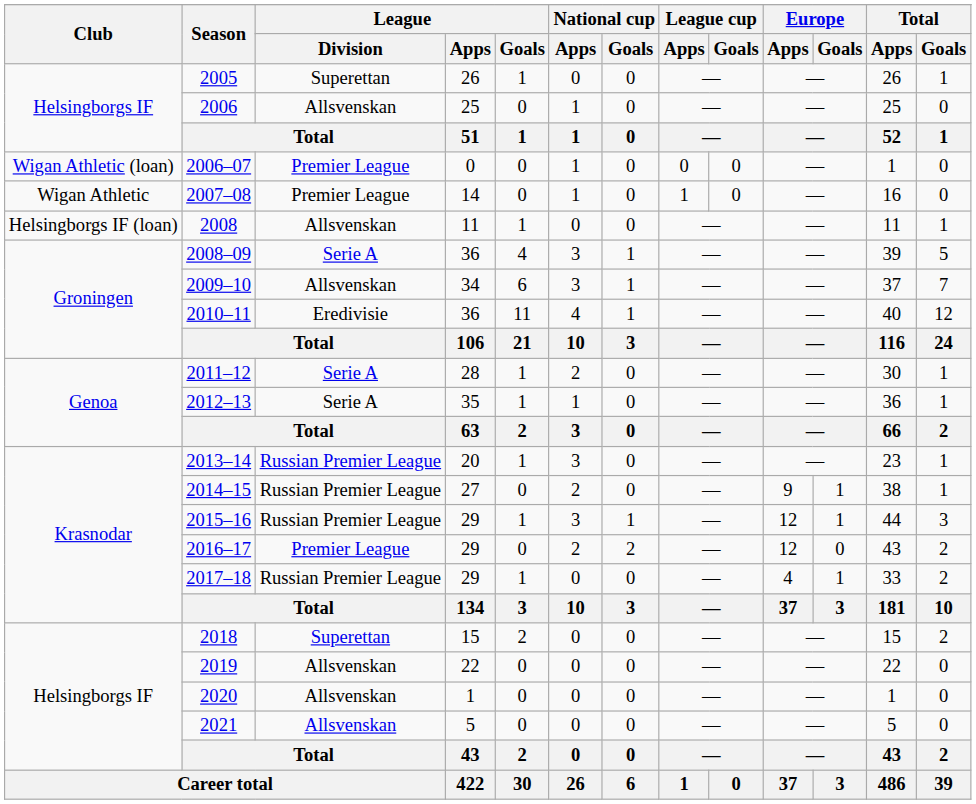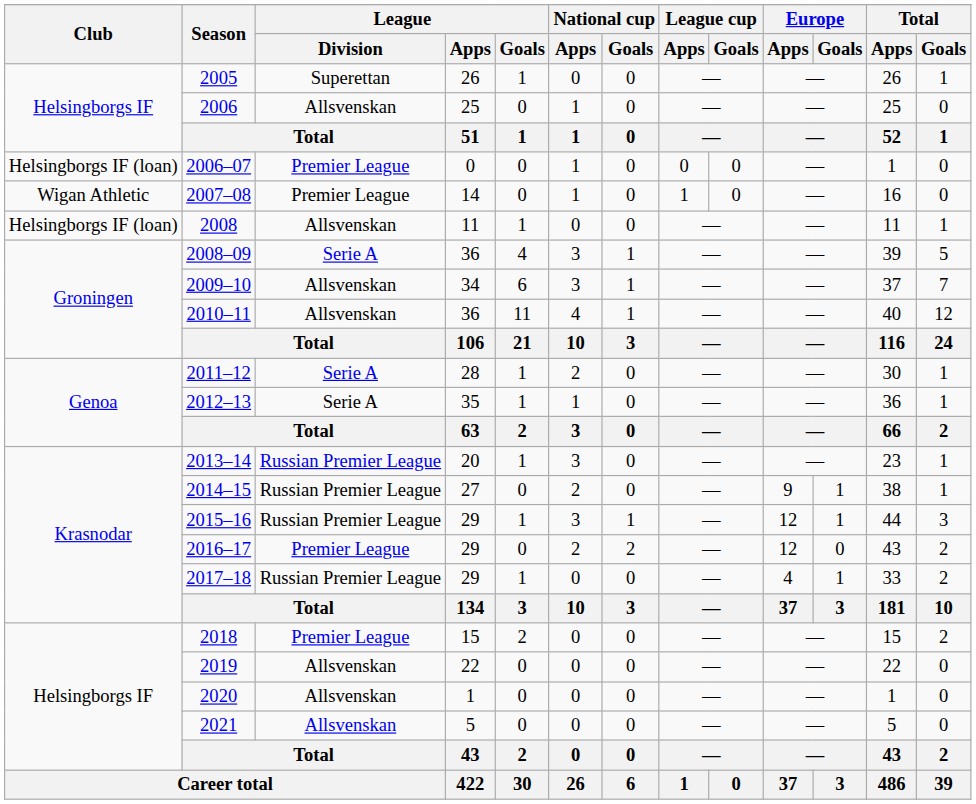 <table class="wikitable" style="text-align:center">
 <tr>
 </tr>
 <tr>
 <th rowspan="2">Club</th>
 <th rowspan="2">Season</th>
 <th colspan="3">League</th>
 <th colspan="2">National cup</th>
 <th colspan="2">League cup</th>
 <th colspan="2"><a href='#'>Europe</a></th>
 <th colspan="2">Total</th>
 </tr>
 <tr>
 <th>Division</th>
 <th>Apps</th>
 <th>Goals</th>
 <th>Apps</th>
 <th>Goals</th>
 <th>Apps</th>
 <th>Goals</th>
 <th>Apps</th>
 <th>Goals</th>
 <th>Apps</th>
 <th>Goals</th>
 </tr>
 <tr>
 <td rowspan="3"><a href='#'>Helsingborgs IF</a></td>
 <td><a href='#'>2005</a></td>
 <td>Superettan</td>
 <td>26</td>
 <td>1</td>
 <td>0</td>
 <td>0</td>
 <td colspan="2">—</td>
 <td colspan="2">—</td>
 <td>26</td>
 <td>1</td>
 </tr>
 <tr>
 <td><a href='#'>2006</a></td>
 <td>Allsvenskan</td>
 <td>25</td>
 <td>0</td>
 <td>1</td>
 <td>0</td>
 <td colspan="2">—</td>
 <td colspan="2">—</td>
 <td>25</td>
 <td>0</td>
 </tr>
 <tr>
 <th colspan="2">Total</th>
 <th>51</th>
 <th>1</th>
 <th>1</th>
 <th>0</th>
 <th colspan="2">—</th>
 <th colspan="2">—</th>
 <th>52</th>
 <th>1</th>
 </tr>
 <tr>
-<td><a href='#'>Wigan Athletic</a> (loan)</td>
+<td>Helsingborgs IF (loan)</td>
 <td><a href='#'>2006–07</a></td>
 <td><a href='#'>Premier League</a></td>
 <td>0</td>
 <td>0</td>
 <td>1</td>
 <td>0</td>
 <td>0</td>
 <td>0</td>
 <td colspan="2">—</td>
 <td>1</td>
 <td>0</td>
 </tr>
 <tr>
 <td>Wigan Athletic</td>
 <td><a href='#'>2007–08</a></td>
 <td>Premier League</td>
 <td>14</td>
 <td>0</td>
 <td>1</td>
 <td>0</td>
 <td>1</td>
 <td>0</td>
 <td colspan="2">—</td>
 <td>16</td>
 <td>0</td>
 </tr>
 <tr>
 <td>Helsingborgs IF (loan)</td>
 <td><a href='#'>2008</a></td>
 <td>Allsvenskan</td>
 <td>11</td>
 <td>1</td>
 <td>0</td>
 <td>0</td>
 <td colspan="2">—</td>
 <td colspan="2">—</td>
 <td>11</td>
 <td>1</td>
 </tr>
 <tr>
 <td rowspan="4"><a href='#'>Groningen</a></td>
 <td><a href='#'>2008–09</a></td>
 <td><a href='#'>Serie A</a></td>
 <td>36</td>
 <td>4</td>
 <td>3</td>
 <td>1</td>
 <td colspan="2">—</td>
 <td colspan="2">—</td>
 <td>39</td>
 <td>5</td>
 </tr>
 <tr>
 <td><a href='#'>2009–10</a></td>
 <td>Allsvenskan</td>
 <td>34</td>
 <td>6</td>
 <td>3</td>
 <td>1</td>
 <td colspan="2">—</td>
 <td colspan="2">—</td>
 <td>37</td>
 <td>7</td>
 </tr>
 <tr>
 <td><a href='#'>2010–11</a></td>
-<td>Eredivisie</td>
+<td>Allsvenskan</td>
 <td>36</td>
 <td>11</td>
 <td>4</td>
 <td>1</td>
 <td colspan="2">—</td>
 <td colspan="2">—</td>
 <td>40</td>
 <td>12</td>
 </tr>
 <tr>
 <th colspan="2">Total</th>
 <th>106</th>
 <th>21</th>
 <th>10</th>
 <th>3</th>
 <th colspan="2">—</th>
 <th colspan="2">—</th>
 <th>116</th>
 <th>24</th>
 </tr>
 <tr>
 <td rowspan="3"><a href='#'>Genoa</a></td>
 <td><a href='#'>2011–12</a></td>
 <td><a href='#'>Serie A</a></td>
 <td>28</td>
 <td>1</td>
 <td>2</td>
 <td>0</td>
 <td colspan="2">—</td>
 <td colspan="2">—</td>
 <td>30</td>
 <td>1</td>
 </tr>
 <tr>
 <td><a href='#'>2012–13</a></td>
 <td>Serie A</td>
 <td>35</td>
 <td>1</td>
 <td>1</td>
 <td>0</td>
 <td colspan="2">—</td>
 <td colspan="2">—</td>
 <td>36</td>
 <td>1</td>
 </tr>
 <tr>
 <th colspan="2">Total</th>
 <th>63</th>
 <th>2</th>
 <th>3</th>
 <th>0</th>
 <th colspan="2">—</th>
 <th colspan="2">—</th>
 <th>66</th>
 <th>2</th>
 </tr>
 <tr>
 <td rowspan="6"><a href='#'>Krasnodar</a></td>
 <td><a href='#'>2013–14</a></td>
 <td><a href='#'>Russian Premier League</a></td>
 <td>20</td>
 <td>1</td>
 <td>3</td>
 <td>0</td>
 <td colspan="2">—</td>
 <td colspan="2">—</td>
 <td>23</td>
 <td>1</td>
 </tr>
 <tr>
 <td><a href='#'>2014–15</a></td>
 <td>Russian Premier League</td>
 <td>27</td>
 <td>0</td>
 <td>2</td>
 <td>0</td>
 <td colspan="2">—</td>
 <td>9</td>
 <td>1</td>
 <td>38</td>
 <td>1</td>
 </tr>
 <tr>
 <td><a href='#'>2015–16</a></td>
 <td>Russian Premier League</td>
 <td>29</td>
 <td>1</td>
 <td>3</td>
 <td>1</td>
 <td colspan="2">—</td>
 <td>12</td>
 <td>1</td>
 <td>44</td>
 <td>3</td>
 </tr>
 <tr>
 <td><a href='#'>2016–17</a></td>
 <td><a href='#'>Premier League</a></td>
 <td>29</td>
 <td>0</td>
 <td>2</td>
 <td>2</td>
 <td colspan="2">—</td>
 <td>12</td>
 <td>0</td>
 <td>43</td>
 <td>2</td>
 </tr>
 <tr>
 <td><a href='#'>2017–18</a></td>
 <td>Russian Premier League</td>
 <td>29</td>
 <td>1</td>
 <td>0</td>
 <td>0</td>
 <td colspan="2">—</td>
 <td>4</td>
 <td>1</td>
 <td>33</td>
 <td>2</td>
 </tr>
 <tr>
 <th colspan="2">Total</th>
 <th>134</th>
 <th>3</th>
 <th>10</th>
 <th>3</th>
 <th colspan="2">—</th>
 <th>37</th>
 <th>3</th>
 <th>181</th>
 <th>10</th>
 </tr>
 <tr>
 <td rowspan="5">Helsingborgs IF</td>
 <td><a href='#'>2018</a></td>
-<td><a href='#'>Superettan</a></td>
+<td><a href='#'>Premier League</a></td>
 <td>15</td>
 <td>2</td>
 <td>0</td>
 <td>0</td>
 <td colspan="2">—</td>
 <td colspan="2">—</td>
 <td>15</td>
 <td>2</td>
 </tr>
 <tr>
 <td><a href='#'>2019</a></td>
 <td>Allsvenskan</td>
 <td>22</td>
 <td>0</td>
 <td>0</td>
 <td>0</td>
 <td colspan="2">—</td>
 <td colspan="2">—</td>
 <td>22</td>
 <td>0</td>
 </tr>
 <tr>
 <td><a href='#'>2020</a></td>
 <td>Allsvenskan</td>
 <td>1</td>
 <td>0</td>
 <td>0</td>
 <td>0</td>
 <td colspan="2">—</td>
 <td colspan="2">—</td>
 <td>1</td>
 <td>0</td>
 </tr>
 <tr>
 <td><a href='#'>2021</a></td>
 <td><a href='#'>Allsvenskan</a></td>
 <td>5</td>
 <td>0</td>
 <td>0</td>
 <td>0</td>
 <td colspan="2">—</td>
 <td colspan="2">—</td>
 <td>5</td>
 <td>0</td>
 </tr>
 <tr>
 <th colspan="2">Total</th>
 <th>43</th>
 <th>2</th>
 <th>0</th>
 <th>0</th>
 <th colspan="2">—</th>
 <th colspan="2">—</th>
 <th>43</th>
 <th>2</th>
 </tr>
 <tr>
 <th colspan="3">Career total</th>
 <th>422</th>
 <th>30</th>
 <th>26</th>
 <th>6</th>
 <th>1</th>
 <th>0</th>
 <th>37</th>
 <th>3</th>
 <th>486</th>
 <th>39</th>
 </tr>
 </table>
